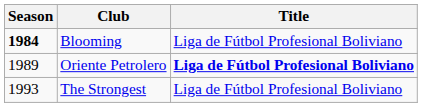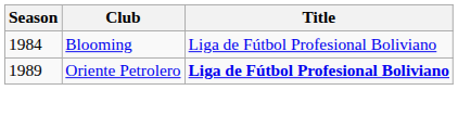 <table class="wikitable">
 <tr>
 <th>Season</th>
 <th>Club</th>
 <th>Title</th>
 </tr>
 <tr>
-<td><strong>1984</strong></td>
+<td>1984</td>
 <td><a href='#'>Blooming</a></td>
 <td><a href='#'>Liga de Fútbol Profesional Boliviano</a></td>
 </tr>
 <tr>
 <td>1989</td>
 <td><a href='#'>Oriente Petrolero</a></td>
 <td><strong><a href='#'>Liga de Fútbol Profesional Boliviano</a></strong></td>
 </tr>
-<tr>
-<td>1993</td>
-<td><a href='#'>The Strongest</a></td>
-<td><a href='#'>Liga de Fútbol Profesional Boliviano</a></td>
-</tr>
 </table>
